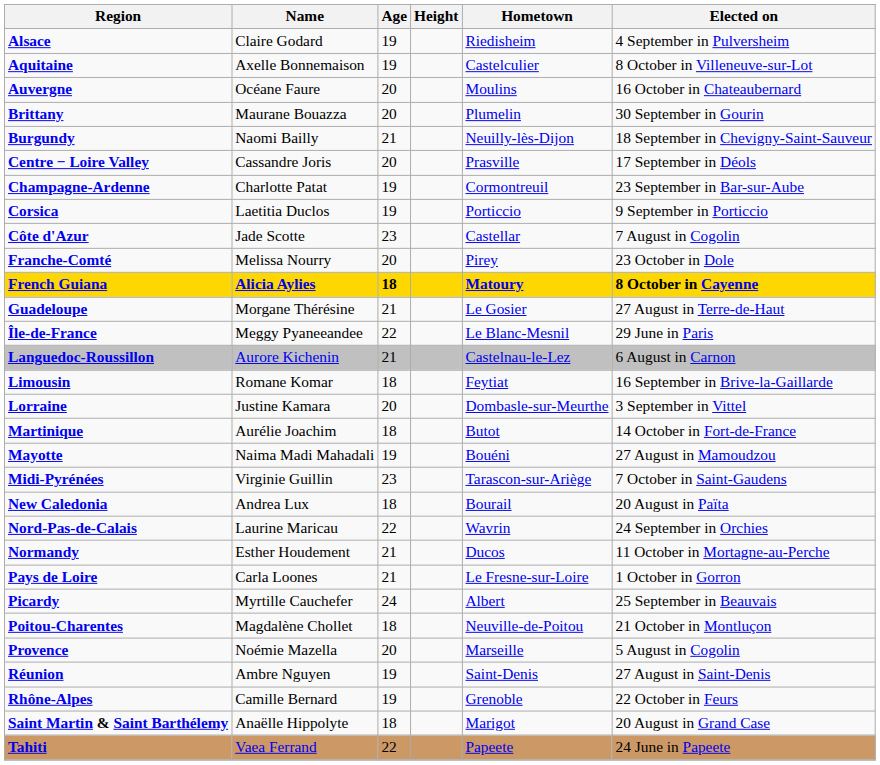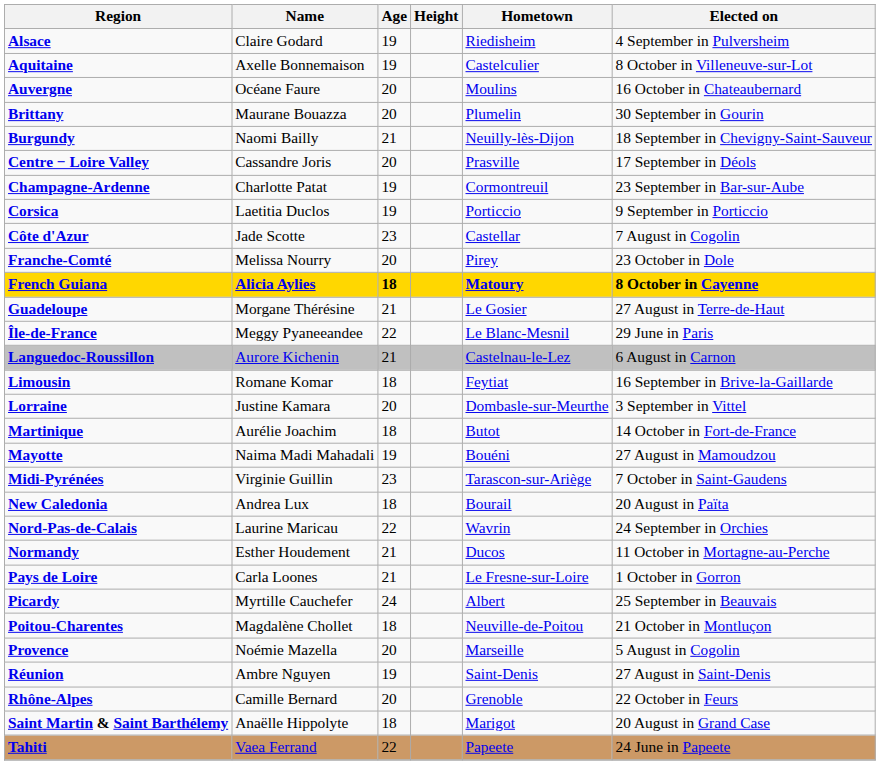 <table class="wikitable sortable">
 <tr>
 <th scope="col">Region</th>
 <th scope="col">Name</th>
 <th scope="col">Age</th>
 <th scope="col">Height</th>
 <th scope="col">Hometown</th>
 <th scope="col">Elected on</th>
 </tr>
 <tr>
 <td> <strong><a href='#'>Alsace</a></strong></td>
 <td>Claire Godard</td>
 <td>19</td>
 <td></td>
 <td><a href='#'>Riedisheim</a></td>
 <td>4 September in <a href='#'>Pulversheim</a></td>
 </tr>
 <tr>
 <td> <strong><a href='#'>Aquitaine</a></strong></td>
 <td>Axelle Bonnemaison</td>
 <td>19</td>
 <td></td>
 <td><a href='#'>Castelculier</a></td>
 <td>8 October in <a href='#'>Villeneuve-sur-Lot</a></td>
 </tr>
 <tr>
 <td> <strong><a href='#'>Auvergne</a></strong></td>
 <td>Océane Faure</td>
 <td>20</td>
 <td></td>
 <td><a href='#'>Moulins</a></td>
 <td>16 October in <a href='#'>Chateaubernard</a></td>
 </tr>
 <tr>
 <td> <strong><a href='#'>Brittany</a></strong></td>
 <td>Maurane Bouazza</td>
 <td>20</td>
 <td></td>
 <td><a href='#'>Plumelin</a></td>
 <td>30 September in <a href='#'>Gourin</a></td>
 </tr>
 <tr>
 <td> <strong><a href='#'>Burgundy</a></strong></td>
 <td>Naomi Bailly</td>
 <td>21</td>
 <td></td>
 <td><a href='#'>Neuilly-lès-Dijon</a></td>
 <td>18 September in <a href='#'>Chevigny-Saint-Sauveur</a></td>
 </tr>
 <tr>
 <td> <strong><a href='#'>Centre − Loire Valley</a></strong></td>
 <td>Cassandre Joris</td>
 <td>20</td>
 <td></td>
 <td><a href='#'>Prasville</a></td>
 <td>17 September in <a href='#'>Déols</a></td>
 </tr>
 <tr>
 <td> <strong><a href='#'>Champagne-Ardenne</a></strong></td>
 <td>Charlotte Patat</td>
 <td>19</td>
 <td></td>
 <td><a href='#'>Cormontreuil</a></td>
 <td>23 September in <a href='#'>Bar-sur-Aube</a></td>
 </tr>
 <tr>
 <td> <strong><a href='#'>Corsica</a></strong></td>
 <td>Laetitia Duclos</td>
 <td>19</td>
 <td></td>
 <td><a href='#'>Porticcio</a></td>
 <td>9 September in <a href='#'>Porticcio</a></td>
 </tr>
 <tr>
 <td> <strong><a href='#'>Côte d'Azur</a></strong></td>
 <td>Jade Scotte</td>
 <td>23</td>
 <td></td>
 <td><a href='#'>Castellar</a></td>
 <td>7 August in <a href='#'>Cogolin</a></td>
 </tr>
 <tr>
 <td> <strong><a href='#'>Franche-Comté</a></strong></td>
 <td>Melissa Nourry</td>
 <td>20</td>
 <td></td>
 <td><a href='#'>Pirey</a></td>
 <td>23 October in <a href='#'>Dole</a></td>
 </tr>
 <tr bgcolor="gold">
 <td> <strong><a href='#'>French Guiana</a></strong></td>
 <td><strong><a href='#'>Alicia Aylies</a></strong></td>
 <td><strong>18</strong></td>
 <td><strong></strong></td>
 <td><strong><a href='#'>Matoury</a></strong></td>
 <td><strong>8 October in <a href='#'>Cayenne</a></strong></td>
 </tr>
 <tr>
 <td> <strong><a href='#'>Guadeloupe</a></strong></td>
 <td>Morgane Thérésine</td>
 <td>21</td>
 <td></td>
 <td><a href='#'>Le Gosier</a></td>
 <td>27 August in <a href='#'>Terre-de-Haut</a></td>
 </tr>
 <tr>
 <td> <strong><a href='#'>Île-de-France</a></strong></td>
 <td>Meggy Pyaneeandee</td>
 <td>22</td>
 <td></td>
 <td><a href='#'>Le Blanc-Mesnil</a></td>
 <td>29 June in <a href='#'>Paris</a></td>
 </tr>
 <tr bgcolor="silver">
 <td> <strong><a href='#'>Languedoc-Roussillon</a></strong></td>
 <td><a href='#'>Aurore Kichenin</a></td>
 <td>21</td>
 <td></td>
 <td><a href='#'>Castelnau-le-Lez</a></td>
 <td>6 August in <a href='#'>Carnon</a></td>
 </tr>
 <tr>
 <td> <strong><a href='#'>Limousin</a></strong></td>
 <td>Romane Komar</td>
 <td>18</td>
 <td></td>
 <td><a href='#'>Feytiat</a></td>
 <td>16 September in <a href='#'>Brive-la-Gaillarde</a></td>
 </tr>
 <tr>
 <td> <strong><a href='#'>Lorraine</a></strong></td>
 <td>Justine Kamara</td>
 <td>20</td>
 <td></td>
 <td><a href='#'>Dombasle-sur-Meurthe</a></td>
 <td>3 September in <a href='#'>Vittel</a></td>
 </tr>
 <tr>
 <td> <strong><a href='#'>Martinique</a></strong></td>
 <td>Aurélie Joachim</td>
 <td>18</td>
 <td></td>
 <td><a href='#'>Butot</a></td>
 <td>14 October in <a href='#'>Fort-de-France</a></td>
 </tr>
 <tr>
 <td> <strong><a href='#'>Mayotte</a></strong></td>
 <td>Naima Madi Mahadali</td>
 <td>19</td>
 <td></td>
 <td><a href='#'>Bouéni</a></td>
 <td>27 August in <a href='#'>Mamoudzou</a></td>
 </tr>
 <tr>
 <td> <strong><a href='#'>Midi-Pyrénées</a></strong></td>
 <td>Virginie Guillin</td>
 <td>23</td>
 <td></td>
 <td><a href='#'>Tarascon-sur-Ariège</a></td>
 <td>7 October in <a href='#'>Saint-Gaudens</a></td>
 </tr>
 <tr>
 <td> <strong><a href='#'>New Caledonia</a></strong></td>
 <td>Andrea Lux</td>
 <td>18</td>
 <td></td>
 <td><a href='#'>Bourail</a></td>
 <td>20 August in <a href='#'>Païta</a></td>
 </tr>
 <tr>
 <td> <strong><a href='#'>Nord-Pas-de-Calais</a></strong></td>
 <td>Laurine Maricau</td>
 <td>22</td>
 <td></td>
 <td><a href='#'>Wavrin</a></td>
 <td>24 September in <a href='#'>Orchies</a></td>
 </tr>
 <tr>
 <td> <strong><a href='#'>Normandy</a></strong></td>
 <td>Esther Houdement</td>
 <td>21</td>
 <td></td>
 <td><a href='#'>Ducos</a></td>
 <td>11 October in <a href='#'>Mortagne-au-Perche</a></td>
 </tr>
 <tr>
 <td> <strong><a href='#'>Pays de Loire</a></strong></td>
 <td>Carla Loones</td>
 <td>21</td>
 <td></td>
 <td><a href='#'>Le Fresne-sur-Loire</a></td>
 <td>1 October in <a href='#'>Gorron</a></td>
 </tr>
 <tr>
 <td> <strong><a href='#'>Picardy</a></strong></td>
 <td>Myrtille Cauchefer</td>
 <td>24</td>
 <td></td>
 <td><a href='#'>Albert</a></td>
 <td>25 September in <a href='#'>Beauvais</a></td>
 </tr>
 <tr>
 <td> <strong><a href='#'>Poitou-Charentes</a></strong></td>
 <td>Magdalène Chollet</td>
 <td>18</td>
 <td></td>
 <td><a href='#'>Neuville-de-Poitou</a></td>
 <td>21 October in <a href='#'>Montluçon</a></td>
 </tr>
 <tr>
 <td> <strong><a href='#'>Provence</a></strong></td>
 <td>Noémie Mazella</td>
 <td>20</td>
 <td></td>
 <td><a href='#'>Marseille</a></td>
 <td>5 August in <a href='#'>Cogolin</a></td>
 </tr>
 <tr>
 <td> <strong><a href='#'>Réunion</a></strong></td>
 <td>Ambre Nguyen</td>
 <td>19</td>
 <td></td>
 <td><a href='#'>Saint-Denis</a></td>
 <td>27 August in <a href='#'>Saint-Denis</a></td>
 </tr>
 <tr>
 <td> <strong><a href='#'>Rhône-Alpes</a></strong></td>
 <td>Camille Bernard</td>
-<td>19</td>
+<td>20</td>
 <td></td>
 <td><a href='#'>Grenoble</a></td>
 <td>22 October in <a href='#'>Feurs</a></td>
 </tr>
 <tr>
 <td>  <strong><a href='#'>Saint Martin</a> & <a href='#'>Saint Barthélemy</a></strong></td>
 <td>Anaëlle Hippolyte</td>
 <td>18</td>
 <td></td>
 <td><a href='#'>Marigot</a></td>
 <td>20 August in <a href='#'>Grand Case</a></td>
 </tr>
 <tr bgcolor=#cc9966>
 <td> <strong><a href='#'>Tahiti</a></strong></td>
 <td><a href='#'>Vaea Ferrand</a></td>
 <td>22</td>
 <td></td>
 <td><a href='#'>Papeete</a></td>
 <td>24 June in <a href='#'>Papeete</a></td>
 </tr>
 <tr>
 </tr>
 </table>
